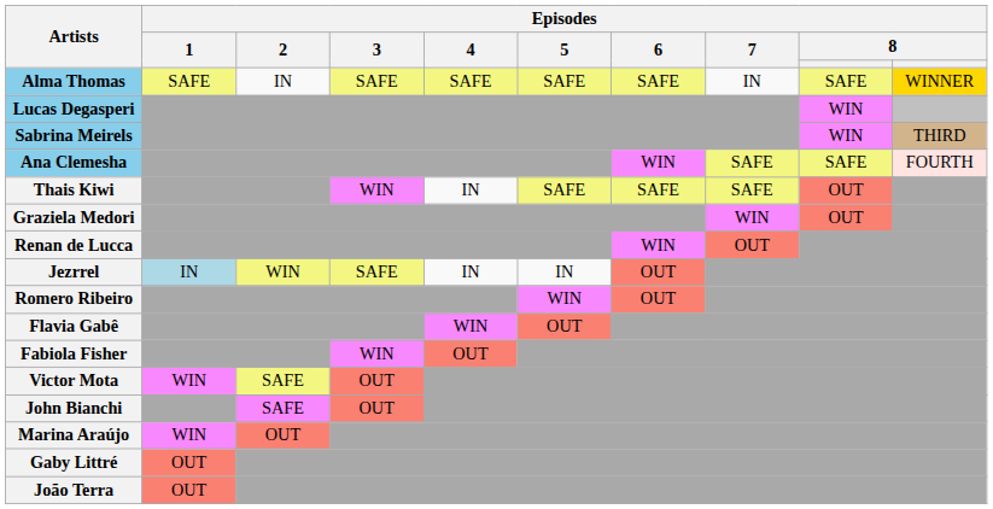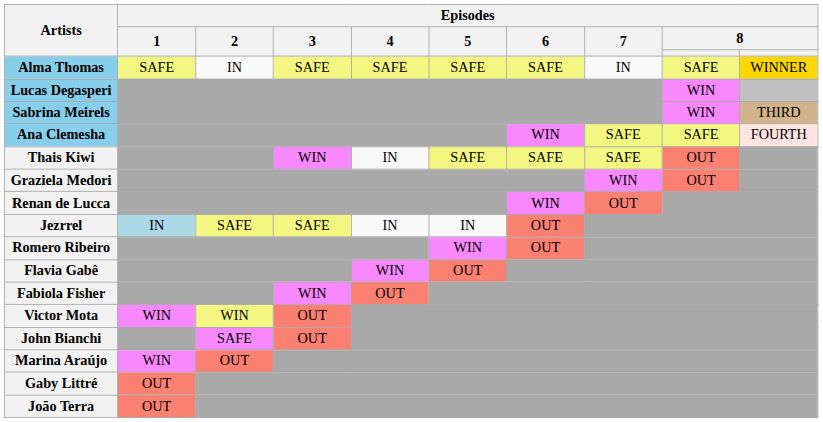 <table class="wikitable" style="text-align:center;">
 <tr>
 <th rowspan=03 width=120>Artists</th>
 <th colspan=12>Episodes</th>
 </tr>
 <tr>
 <th rowspan=2 width=80>1</th>
 <th rowspan=2 width=80>2</th>
 <th rowspan=2 width=80>3</th>
 <th rowspan=2 width=80>4</th>
 <th rowspan=2 width=80>5</th>
 <th rowspan=2 width=80>6</th>
 <th rowspan=2 width=80>7</th>
 <th colspan=2>8</th>
 </tr>
 <tr>
 <th width=80></th>
 <th width=80></th>
 </tr>
 <tr>
 <td bgcolor=87CEEB><strong>Alma Thomas</strong></td>
 <td bgcolor=F3F781>SAFE</td>
 <td>IN</td>
 <td bgcolor=F3F781>SAFE</td>
 <td bgcolor=F3F781>SAFE</td>
 <td bgcolor=F3F781>SAFE</td>
 <td bgcolor=F3F781>SAFE</td>
 <td>IN</td>
 <td bgcolor=F3F781>SAFE</td>
 <td bgcolor=FFD700>WINNER</td>
 </tr>
 <tr>
 <td bgcolor=87CEEB><strong>Lucas Degasperi</strong></td>
 <td bgcolor=A9A9A9 colspan=7></td>
 <td bgcolor=F888FD>WIN</td>
 <td bgcolor=C0C0C0></td>
 </tr>
 <tr>
 <td bgcolor=87CEEB><strong>Sabrina Meirels</strong></td>
 <td bgcolor=A9A9A9 colspan=7></td>
 <td bgcolor=F888FD>WIN</td>
 <td bgcolor=D2B48C>THIRD</td>
 </tr>
 <tr>
 <td bgcolor=87CEEB><strong>Ana Clemesha</strong></td>
 <td bgcolor=A9A9A9 colspan=5></td>
 <td bgcolor=F888FD>WIN</td>
 <td bgcolor=F3F781>SAFE</td>
 <td bgcolor=F3F781>SAFE</td>
 <td bgcolor=FFE4E1>FOURTH</td>
 </tr>
 <tr>
 <th>Thais Kiwi</th>
 <td bgcolor=A9A9A9 colspan=2></td>
 <td bgcolor=F888FD>WIN</td>
 <td>IN</td>
 <td bgcolor=F3F781>SAFE</td>
 <td bgcolor=F3F781>SAFE</td>
 <td bgcolor=F3F781>SAFE</td>
 <td bgcolor=FA8072>OUT</td>
 <td bgcolor=A9A9A9></td>
 </tr>
 <tr>
 <th>Graziela Medori</th>
 <td bgcolor=A9A9A9 colspan=6></td>
 <td bgcolor=F888FD>WIN</td>
 <td bgcolor=FA8072>OUT</td>
 <td bgcolor=A9A9A9></td>
 </tr>
 <tr>
 <th>Renan de Lucca</th>
 <td bgcolor=A9A9A9 colspan=5></td>
 <td bgcolor=F888FD>WIN</td>
 <td bgcolor=FA8072>OUT</td>
 <td bgcolor=A9A9A9 colspan=2></td>
 </tr>
 <tr>
 <th>Jezrrel</th>
 <td style="background: lightblue;">IN</td>
-<td bgcolor=F3F781>WIN</td>
+<td bgcolor=F3F781>SAFE</td>
 <td bgcolor=F3F781>SAFE</td>
 <td>IN</td>
 <td>IN</td>
 <td bgcolor=FA8072>OUT</td>
 <td bgcolor=A9A9A9 colspan=3></td>
 </tr>
 <tr>
 <th>Romero Ribeiro</th>
 <td bgcolor=A9A9A9 colspan=4></td>
 <td bgcolor=F888FD>WIN</td>
 <td bgcolor=FA8072>OUT</td>
 <td bgcolor=A9A9A9 colspan=3></td>
 </tr>
 <tr>
 <th>Flavia Gabê</th>
 <td bgcolor=A9A9A9 colspan=3></td>
 <td bgcolor=F888FD>WIN</td>
 <td bgcolor=FA8072>OUT</td>
 <td bgcolor=A9A9A9 colspan=4></td>
 </tr>
 <tr>
 <th>Fabiola Fisher</th>
 <td bgcolor=A9A9A9 colspan=2></td>
 <td bgcolor=F888FD>WIN</td>
 <td bgcolor=FA8072>OUT</td>
 <td bgcolor=A9A9A9 colspan=5></td>
 </tr>
 <tr>
 <th>Victor Mota</th>
 <td bgcolor=F888FD>WIN</td>
-<td bgcolor=F3F781>SAFE</td>
+<td bgcolor=F3F781>WIN</td>
 <td bgcolor=FA8072>OUT</td>
 <td bgcolor=A9A9A9 colspan=6></td>
 </tr>
 <tr>
 <th>John Bianchi</th>
 <td bgcolor=A9A9A9></td>
 <td bgcolor=F888FD>SAFE</td>
 <td bgcolor=FA8072>OUT</td>
 <td bgcolor=A9A9A9 colspan=6></td>
 </tr>
 <tr>
 <th>Marina Araújo</th>
 <td bgcolor=F888FD>WIN</td>
 <td bgcolor=FA8072>OUT</td>
 <td bgcolor=A9A9A9 colspan=7></td>
 </tr>
 <tr>
 <th>Gaby Littré</th>
 <td bgcolor=FA8072>OUT</td>
 <td bgcolor=A9A9A9 colspan=8></td>
 </tr>
 <tr>
 <th>João Terra</th>
 <td bgcolor=FA8072>OUT</td>
 <td bgcolor=A9A9A9 colspan=8></td>
 </tr>
 </table>
